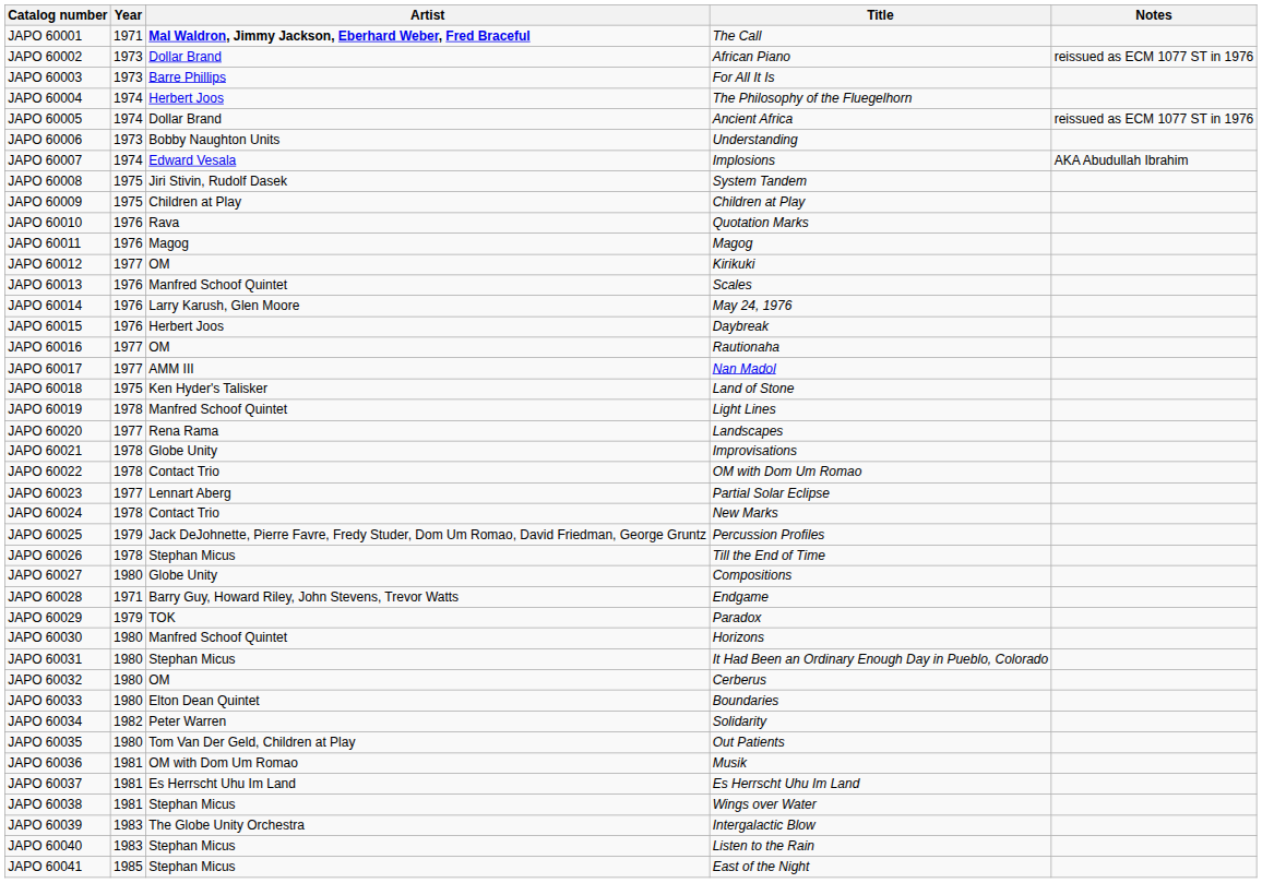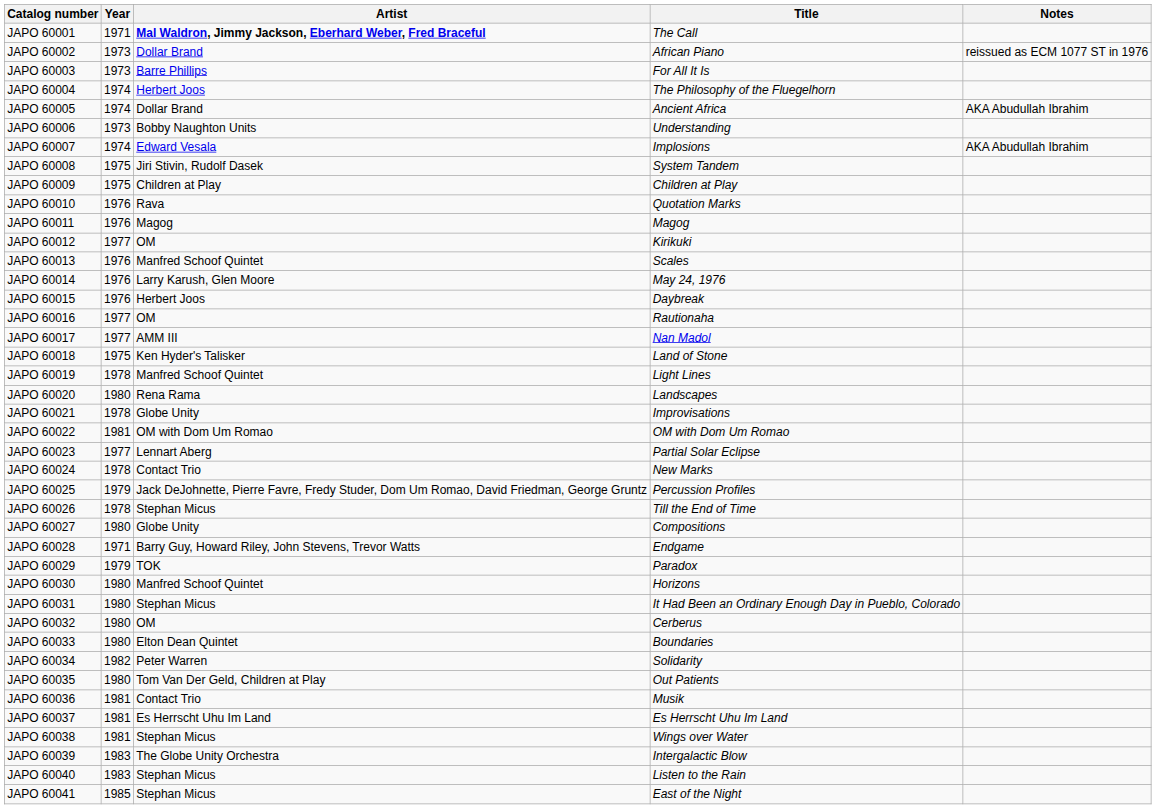 <table class="wikitable">
 <tr>
 <th>Catalog number</th>
 <th>Year</th>
 <th>Artist</th>
 <th>Title</th>
 <th>Notes</th>
 </tr>
 <tr>
 <td>JAPO 60001</td>
 <td>1971</td>
 <td><strong><a href='#'>Mal Waldron</a>, Jimmy Jackson, <a href='#'>Eberhard Weber</a>, <a href='#'>Fred Braceful</a></strong></td>
 <td><em>The Call</em></td>
 <td></td>
 </tr>
 <tr>
 <td>JAPO 60002</td>
 <td>1973</td>
 <td><a href='#'>Dollar Brand</a></td>
 <td><em>African Piano</em></td>
 <td>reissued as ECM 1077 ST in 1976</td>
 </tr>
 <tr>
 <td>JAPO 60003</td>
 <td>1973</td>
 <td><a href='#'>Barre Phillips</a></td>
 <td><em>For All It Is</em></td>
 <td></td>
 </tr>
 <tr>
 <td>JAPO 60004</td>
 <td>1974</td>
 <td><a href='#'>Herbert Joos</a></td>
 <td><em>The Philosophy of the Fluegelhorn</em></td>
 <td></td>
 </tr>
 <tr>
 <td>JAPO 60005</td>
 <td>1974</td>
 <td>Dollar Brand</td>
 <td><em>Ancient Africa</em></td>
-<td>reissued as ECM 1077 ST in 1976</td>
+<td>AKA Abudullah Ibrahim</td>
 </tr>
 <tr>
 <td>JAPO 60006</td>
 <td>1973</td>
 <td>Bobby Naughton Units</td>
 <td><em>Understanding</em></td>
 <td></td>
 </tr>
 <tr>
 <td>JAPO 60007</td>
 <td>1974</td>
 <td><a href='#'>Edward Vesala</a></td>
 <td><em>Implosions</em></td>
 <td>AKA Abudullah Ibrahim</td>
 </tr>
 <tr>
 <td>JAPO 60008</td>
 <td>1975</td>
 <td>Jiri Stivin, Rudolf Dasek</td>
 <td><em>System Tandem</em></td>
 <td></td>
 </tr>
 <tr>
 <td>JAPO 60009</td>
 <td>1975</td>
 <td>Children at Play</td>
 <td><em>Children at Play</em></td>
 <td></td>
 </tr>
 <tr>
 <td>JAPO 60010</td>
 <td>1976</td>
 <td>Rava</td>
 <td><em>Quotation Marks</em></td>
 <td></td>
 </tr>
 <tr>
 <td>JAPO 60011</td>
 <td>1976</td>
 <td>Magog</td>
 <td><em>Magog</em></td>
 <td></td>
 </tr>
 <tr>
 <td>JAPO 60012</td>
 <td>1977</td>
 <td>OM</td>
 <td><em>Kirikuki</em></td>
 <td></td>
 </tr>
 <tr>
 <td>JAPO 60013</td>
 <td>1976</td>
 <td>Manfred Schoof Quintet</td>
 <td><em>Scales</em></td>
 <td></td>
 </tr>
 <tr>
 <td>JAPO 60014</td>
 <td>1976</td>
 <td>Larry Karush, Glen Moore</td>
 <td><em>May 24, 1976</em></td>
 <td></td>
 </tr>
 <tr>
 <td>JAPO 60015</td>
 <td>1976</td>
 <td>Herbert Joos</td>
 <td><em>Daybreak</em></td>
 <td></td>
 </tr>
 <tr>
 <td>JAPO 60016</td>
 <td>1977</td>
 <td>OM</td>
 <td><em>Rautionaha</em></td>
 <td></td>
 </tr>
 <tr>
 <td>JAPO 60017</td>
 <td>1977</td>
 <td>AMM III</td>
 <td><em><a href='#'>Nan Madol</a></em></td>
 <td></td>
 </tr>
 <tr>
 <td>JAPO 60018</td>
 <td>1975</td>
 <td>Ken Hyder's Talisker</td>
 <td><em>Land of Stone</em></td>
 <td></td>
 </tr>
 <tr>
 <td>JAPO 60019</td>
 <td>1978</td>
 <td>Manfred Schoof Quintet</td>
 <td><em>Light Lines</em></td>
 <td></td>
 </tr>
 <tr>
 <td>JAPO 60020</td>
-<td>1977</td>
+<td>1980</td>
 <td>Rena Rama</td>
 <td><em>Landscapes</em></td>
 <td></td>
 </tr>
 <tr>
 <td>JAPO 60021</td>
 <td>1978</td>
 <td>Globe Unity</td>
 <td><em>Improvisations</em></td>
 <td></td>
 </tr>
 <tr>
 <td>JAPO 60022</td>
-<td>1978</td>
-<td>Contact Trio</td>
+<td>1981</td>
+<td>OM with Dom Um Romao</td>
 <td><em>OM with Dom Um Romao</em></td>
 <td></td>
 </tr>
 <tr>
 <td>JAPO 60023</td>
 <td>1977</td>
 <td>Lennart Aberg</td>
 <td><em>Partial Solar Eclipse</em></td>
 <td></td>
 </tr>
 <tr>
 <td>JAPO 60024</td>
 <td>1978</td>
 <td>Contact Trio</td>
 <td><em>New Marks</em></td>
 <td></td>
 </tr>
 <tr>
 <td>JAPO 60025</td>
 <td>1979</td>
 <td>Jack DeJohnette, Pierre Favre, Fredy Studer, Dom Um Romao, David Friedman, George Gruntz</td>
 <td><em>Percussion Profiles</em></td>
 <td></td>
 </tr>
 <tr>
 <td>JAPO 60026</td>
 <td>1978</td>
 <td>Stephan Micus</td>
 <td><em>Till the End of Time</em></td>
 <td></td>
 </tr>
 <tr>
 <td>JAPO 60027</td>
 <td>1980</td>
 <td>Globe Unity</td>
 <td><em>Compositions</em></td>
 <td></td>
 </tr>
 <tr>
 <td>JAPO 60028</td>
 <td>1971</td>
 <td>Barry Guy, Howard Riley, John Stevens, Trevor Watts</td>
 <td><em>Endgame</em></td>
 <td></td>
 </tr>
 <tr>
 <td>JAPO 60029</td>
 <td>1979</td>
 <td>TOK</td>
 <td><em>Paradox</em></td>
 <td></td>
 </tr>
 <tr>
 <td>JAPO 60030</td>
 <td>1980</td>
 <td>Manfred Schoof Quintet</td>
 <td><em>Horizons</em></td>
 <td></td>
 </tr>
 <tr>
 <td>JAPO 60031</td>
 <td>1980</td>
 <td>Stephan Micus</td>
 <td><em>It Had Been an Ordinary Enough Day in Pueblo, Colorado</em></td>
 <td></td>
 </tr>
 <tr>
 <td>JAPO 60032</td>
 <td>1980</td>
 <td>OM</td>
 <td><em>Cerberus</em></td>
 <td></td>
 </tr>
 <tr>
 <td>JAPO 60033</td>
 <td>1980</td>
 <td>Elton Dean Quintet</td>
 <td><em>Boundaries</em></td>
 <td></td>
 </tr>
 <tr>
 <td>JAPO 60034</td>
 <td>1982</td>
 <td>Peter Warren</td>
 <td><em>Solidarity</em></td>
 <td></td>
 </tr>
 <tr>
 <td>JAPO 60035</td>
 <td>1980</td>
 <td>Tom Van Der Geld, Children at Play</td>
 <td><em>Out Patients</em></td>
 <td></td>
 </tr>
 <tr>
 <td>JAPO 60036</td>
 <td>1981</td>
-<td>OM with Dom Um Romao</td>
+<td>Contact Trio</td>
 <td><em>Musik</em></td>
 <td></td>
 </tr>
 <tr>
 <td>JAPO 60037</td>
 <td>1981</td>
 <td>Es Herrscht Uhu Im Land</td>
 <td><em>Es Herrscht Uhu Im Land</em></td>
 <td></td>
 </tr>
 <tr>
 <td>JAPO 60038</td>
 <td>1981</td>
 <td>Stephan Micus</td>
 <td><em>Wings over Water</em></td>
 <td></td>
 </tr>
 <tr>
 <td>JAPO 60039</td>
 <td>1983</td>
 <td>The Globe Unity Orchestra</td>
 <td><em>Intergalactic Blow</em></td>
 <td></td>
 </tr>
 <tr>
 <td>JAPO 60040</td>
 <td>1983</td>
 <td>Stephan Micus</td>
 <td><em>Listen to the Rain</em></td>
 <td></td>
 </tr>
 <tr>
 <td>JAPO 60041</td>
 <td>1985</td>
 <td>Stephan Micus</td>
 <td><em>East of the Night</em></td>
 <td></td>
 </tr>
 </table>
